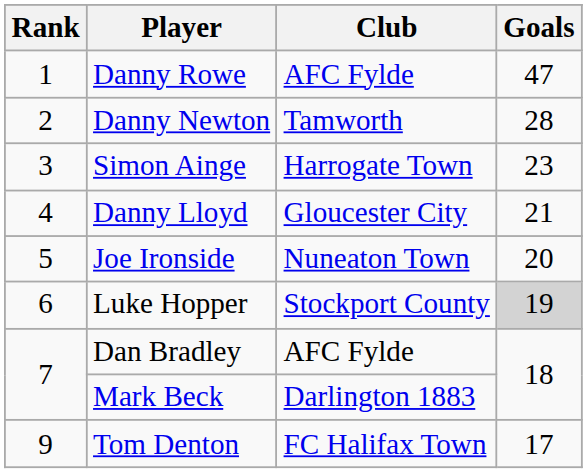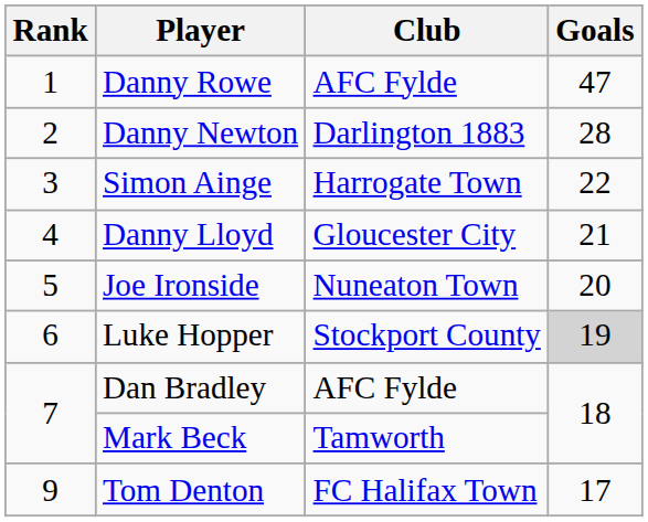 <table class="wikitable" style="text-align:center">
 <tr>
 <th>Rank</th>
 <th>Player</th>
 <th>Club</th>
 <th>Goals</th>
 </tr>
 <tr>
 <td>1</td>
 <td align="left"><a href='#'>Danny Rowe</a></td>
 <td align="left"><a href='#'>AFC Fylde</a></td>
 <td>47</td>
 </tr>
 <tr>
 <td rowspan="1">2</td>
 <td align="left"><a href='#'>Danny Newton</a></td>
-<td align="left"><a href='#'>Tamworth</a></td>
+<td align="left"><a href='#'>Darlington 1883</a></td>
 <td rowspan="1">28</td>
 </tr>
 <tr>
 <td rowspan="1">3</td>
 <td align="left"><a href='#'>Simon Ainge</a></td>
 <td align="left"><a href='#'>Harrogate Town</a></td>
-<td rowspan="1">23</td>
+<td rowspan="1">22</td>
 </tr>
 <tr>
 <td rowspan="1">4</td>
 <td align="left"><a href='#'>Danny Lloyd</a></td>
 <td align="left"><a href='#'>Gloucester City</a></td>
 <td rowspan="1">21</td>
 </tr>
 <tr>
 <td rowspan="1">5</td>
 <td align="left"><a href='#'>Joe Ironside</a></td>
 <td align="left"><a href='#'>Nuneaton Town</a></td>
 <td rowspan="1">20</td>
 </tr>
 <tr>
 <td rowspan="1">6</td>
 <td align="left">Luke Hopper</td>
 <td align="left"><a href='#'>Stockport County</a></td>
 <td rowspan="1" style="background: lightgrey;">19</td>
 </tr>
 <tr>
 <td rowspan="2">7</td>
 <td align="left">Dan Bradley</td>
 <td align="left">AFC Fylde</td>
 <td rowspan="2">18</td>
 </tr>
 <tr>
 <td align="left"><a href='#'>Mark Beck</a></td>
-<td align="left"><a href='#'>Darlington 1883</a></td>
+<td align="left"><a href='#'>Tamworth</a></td>
 </tr>
 <tr>
 <td rowspan="1">9</td>
 <td align="left"><a href='#'>Tom Denton</a></td>
 <td align="left"><a href='#'>FC Halifax Town</a></td>
 <td rowspan="1">17</td>
 </tr>
 </table>
